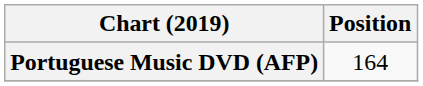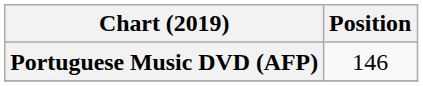 <table class="wikitable sortable plainrowheaders" style="text-align:center">
 <tr>
 <th>Chart (2019)</th>
 <th>Position</th>
 </tr>
 <tr>
 <th scope="row">Portuguese Music DVD (AFP)</th>
-<td>164</td>
+<td>146</td>
 </tr>
 <tr>
 </tr>
 </table>
